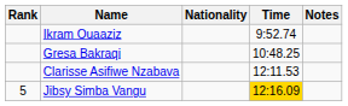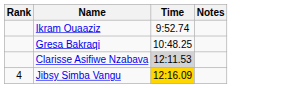 <table class="wikitable sortable" style="text-align:center;font-size:95%">
 <tr>
 <th>Rank</th>
 <th>Name</th>
-<th>Nationality</th>
 <th>Time</th>
 <th>Notes</th>
 </tr>
 <tr>
 <td></td>
 <td align=left><a href='#'>Ikram Ouaaziz</a></td>
-<td align=left></td>
 <td>9:52.74</td>
 <td></td>
 </tr>
 <tr>
 <td></td>
 <td align=left><a href='#'>Gresa Bakraqi</a></td>
-<td align=left></td>
 <td>10:48.25</td>
 <td></td>
 </tr>
 <tr>
 <td></td>
 <td align=left><a href='#'>Clarisse Asifiwe Nzabava</a></td>
-<td align=left></td>
-<td>12:11.53</td>
+<td style="background: lightgrey;">12:11.53</td>
 <td></td>
 </tr>
 <tr>
-<td>5</td>
+<td>4</td>
 <td align=left><a href='#'>Jibsy Simba Vangu</a></td>
-<td align=left></td>
 <td style="background: gold;">12:16.09</td>
 <td></td>
 </tr>
 </table>
